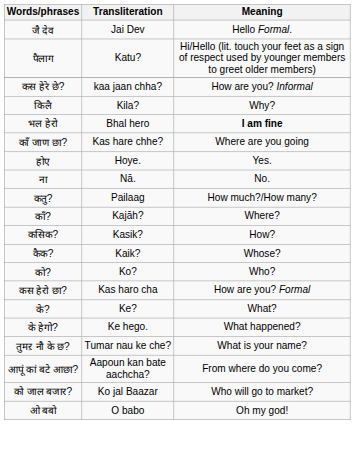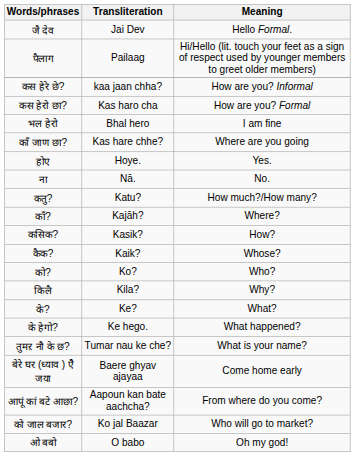 <table class="wikitable" align="center" width="550">
 <tr>
 <th width="60">Words/phrases</th>
 <th width="150">Transliteration</th>
 <th width="340">Meaning</th>
 </tr>
 <tr align="center">
 <td>जै देव</td>
 <td>Jai Dev</td>
 <td>Hello <em>Formal</em>.</td>
 </tr>
 <tr align="center">
 <td>पैलाग</td>
-<td>Katu?</td>
+<td>Pailaag</td>
 <td>Hi/Hello (lit. touch your feet as a sign of respect used by younger members to greet older members)</td>
 </tr>
 <tr align="center">
 </tr>
 <tr align="center">
 <td>कस हेरे छे?</td>
 <td>kaa jaan chha?</td>
 <td>How are you? <em>Informal</em></td>
 </tr>
 <tr align="center">
-<td>किलै</td>
-<td>Kila?</td>
-<td>Why?</td>
+<td>कस हेरो छा?</td>
+<td>Kas haro cha</td>
+<td>How are you? <em>Formal</em></td>
 </tr>
 <tr align="center">
 <td>भल हेरो</td>
 <td>Bhal hero</td>
-<td><strong>I am fine</strong></td>
+<td>I am fine</td>
 </tr>
 <tr align="center">
 <td>काँ जाण छा?</td>
 <td>Kas hare chhe?</td>
 <td>Where are you going</td>
 </tr>
 <tr align="center">
 <td>होए</td>
 <td>Hoye.</td>
 <td>Yes.</td>
 </tr>
 <tr align="center">
 <td>ना</td>
 <td>Nā.</td>
 <td>No.</td>
 </tr>
 <tr align="center">
 <td>कतु?</td>
-<td>Pailaag</td>
+<td>Katu?</td>
 <td>How much?/How many?</td>
 </tr>
 <tr align="center">
 <td>काँ?</td>
 <td>Kajāh?</td>
 <td>Where?</td>
 </tr>
 <tr align="center">
 <td>कसिक?</td>
 <td>Kasik?</td>
 <td>How?</td>
 </tr>
 <tr align="center">
 <td>कैक?</td>
 <td>Kaik?</td>
 <td>Whose?</td>
 </tr>
 <tr align="center">
 <td>को?</td>
 <td>Ko?</td>
 <td>Who?</td>
 </tr>
 <tr align="center">
-<td>कस हेरो छा?</td>
-<td>Kas haro cha</td>
-<td>How are you? <em>Formal</em></td>
+<td>किलै</td>
+<td>Kila?</td>
+<td>Why?</td>
 </tr>
 <tr align="center">
 <td>के?</td>
 <td>Ke?</td>
 <td>What?</td>
 </tr>
 <tr align="center">
 <td>के हेगो?</td>
 <td>Ke hego.</td>
 <td>What happened?</td>
 </tr>
 <tr align="center">
 <td>तुमऱ नौ के छ?</td>
 <td>Tumar nau ke che?</td>
 <td>What is your name?</td>
 </tr>
 <tr align="center">
+<td>बेरे घर (ध्याव ) ऐै जया</td>
+<td>Baere ghyav ajayaa</td>
+<td>Come home early</td>
+</tr>
+<tr align="center">
 <td>आपूं कां बटे आछा?</td>
 <td>Aapoun kan bate aachcha?</td>
 <td>From where do you come?</td>
 </tr>
 <tr align="center">
 <td>को जाल बजार?</td>
 <td>Ko jal Baazar</td>
 <td>Who will go to market?</td>
 </tr>
 <tr align="center">
 <td>ओ बबो</td>
 <td>O babo</td>
 <td>Oh my god!</td>
 </tr>
 </table>
